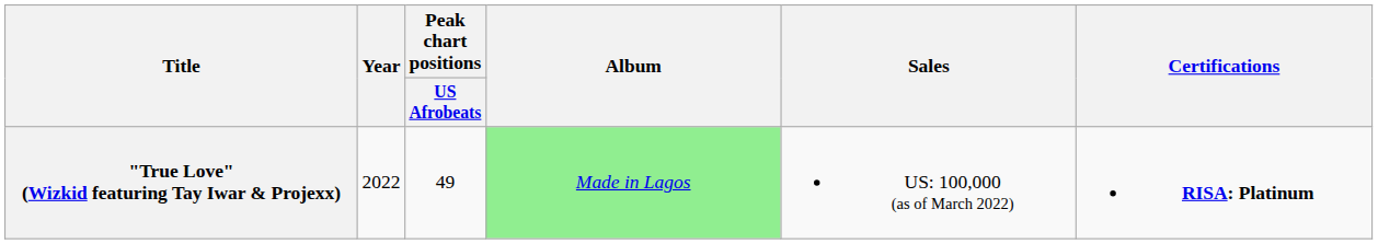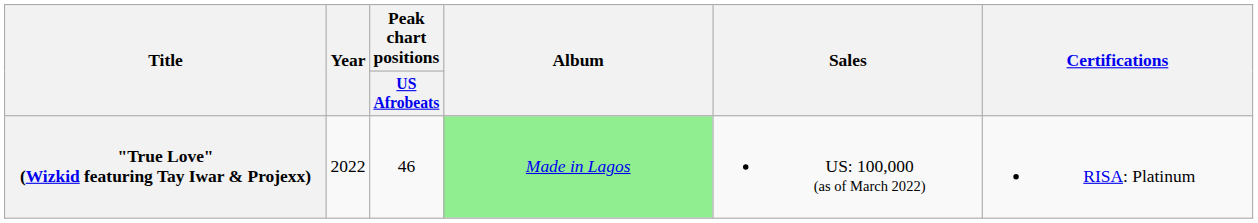 <table class="wikitable plainrowheaders" style="text-align:center;" border="1">
 <tr>
 <th scope="col" rowspan="2" style="width:18em;">Title</th>
 <th scope="col" rowspan="2" style="width:1em;">Year</th>
 <th scope="col" colspan="1">Peak chart positions</th>
 <th scope="col" rowspan="2" style="width:15em;">Album</th>
 <th scope="col" rowspan="2" style="width:15em;">Sales</th>
 <th scope="col" rowspan="2" style="width:15em;"><a href='#'>Certifications</a></th>
 </tr>
 <tr>
 <th scope="col" style="width:2.8em;font-size:90%;"><a href='#'>US<br>Afrobeats</a><br></th>
 </tr>
 <tr>
 <th scope="row">"True Love"<br><span>(<a href='#'>Wizkid</a> featuring Tay Iwar & Projexx)</span></th>
 <td rowspan="1">2022</td>
-<td>49</td>
+<td>46</td>
 <td style="background: lightgreen;"><em><a href='#'>Made in Lagos</a></em></td>
 <td><br><ul><li>US: 100,000<br><small>(as of March 2022)</small></li></ul></td>
-<td><strong><br><ul><li><a href='#'>RISA</a>: Platinum</li></ul></strong></td>
+<td><br><ul><li><a href='#'>RISA</a>: Platinum</li></ul></td>
 </tr>
 </table>
